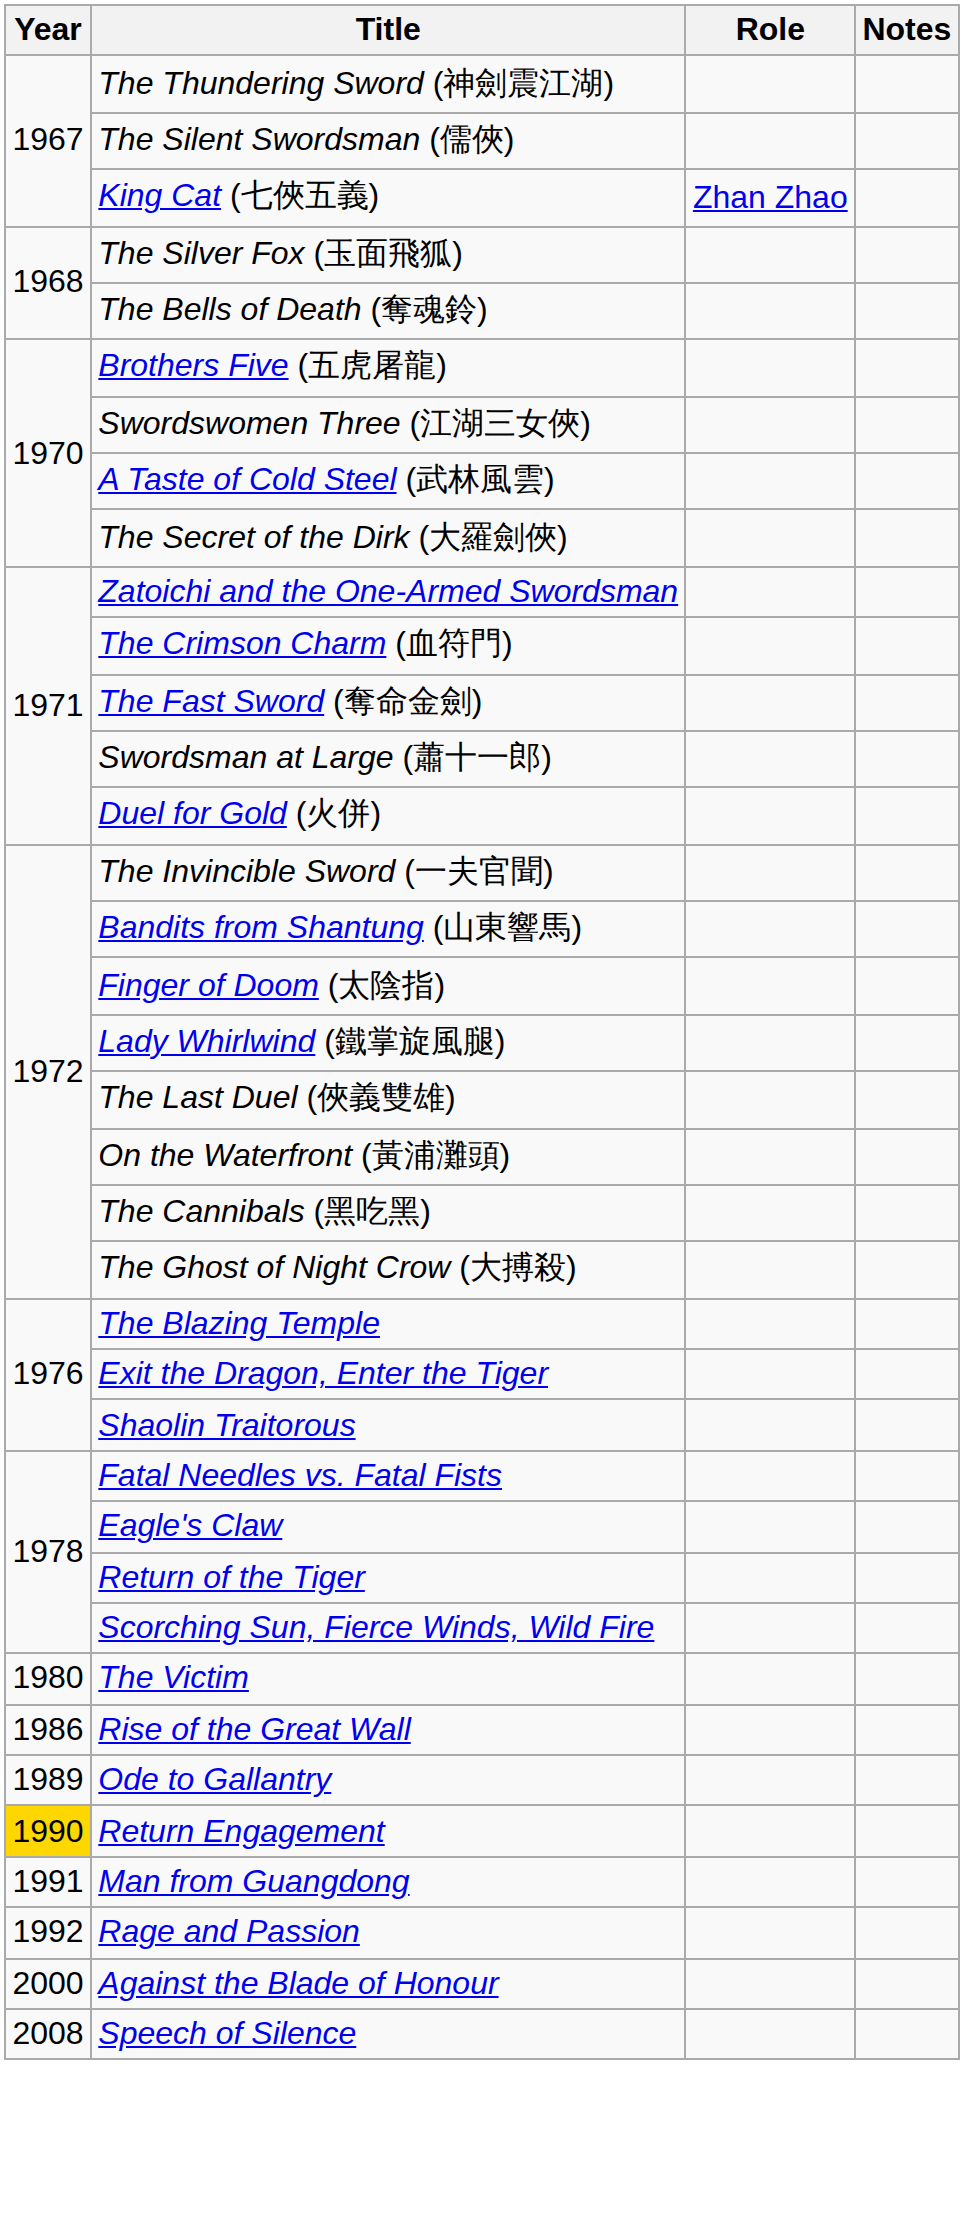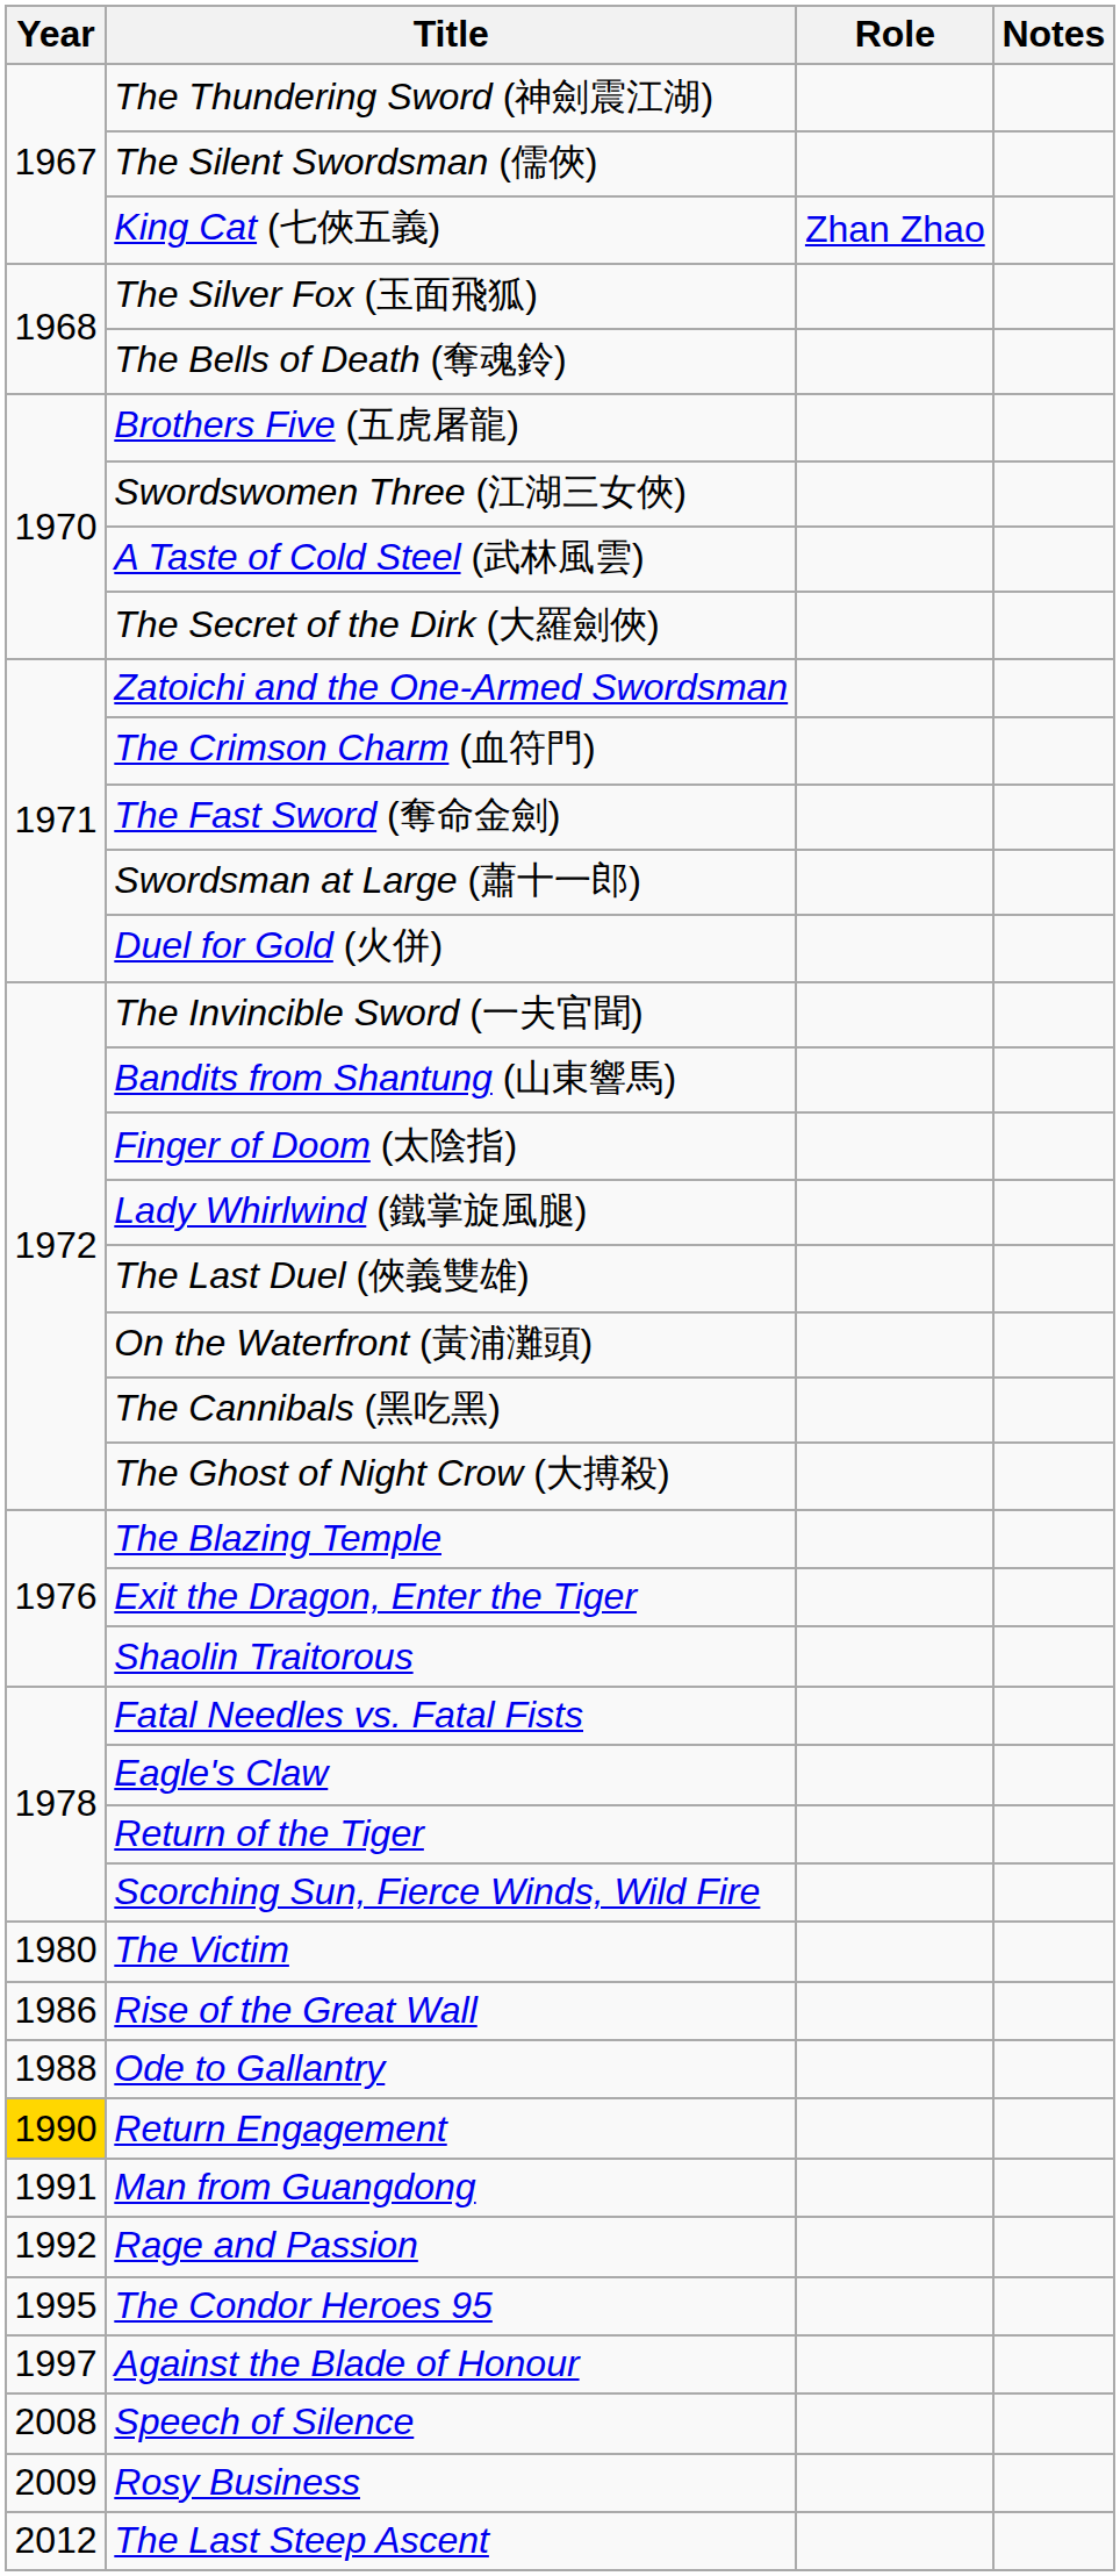 <table class="wikitable sortable">
 <tr>
 <th>Year</th>
 <th>Title</th>
 <th>Role</th>
 <th class="unsortable">Notes</th>
 </tr>
 <tr>
 <td rowspan=3>1967</td>
 <td><em>The Thundering Sword</em> (神劍震江湖)</td>
 <td></td>
 <td></td>
 </tr>
 <tr>
 <td><em>The Silent Swordsman</em> (儒俠)</td>
 <td></td>
 <td></td>
 </tr>
 <tr>
 <td><em><a href='#'>King Cat</a></em> (七俠五義)</td>
 <td><a href='#'>Zhan Zhao</a></td>
 <td></td>
 </tr>
 <tr>
 <td rowspan=2>1968</td>
 <td><em>The Silver Fox</em> (玉面飛狐)</td>
 <td></td>
 <td></td>
 </tr>
 <tr>
 <td><em>The Bells of Death</em> (奪魂鈴)</td>
 <td></td>
 <td></td>
 </tr>
 <tr>
 <td rowspan=4>1970</td>
 <td><em><a href='#'>Brothers Five</a></em> (五虎屠龍)</td>
 <td></td>
 <td></td>
 </tr>
 <tr>
 <td><em>Swordswomen Three</em> (江湖三女俠)</td>
 <td></td>
 <td></td>
 </tr>
 <tr>
 <td><em><a href='#'>A Taste of Cold Steel</a></em> (武林風雲)</td>
 <td></td>
 <td></td>
 </tr>
 <tr>
 <td><em>The Secret of the Dirk</em> (大羅劍俠)</td>
 <td></td>
 <td></td>
 </tr>
 <tr>
 <td rowspan=5>1971</td>
 <td><em><a href='#'>Zatoichi and the One-Armed Swordsman</a></em></td>
 <td></td>
 <td></td>
 </tr>
 <tr>
 <td><em><a href='#'>The Crimson Charm</a></em> (血符門)</td>
 <td></td>
 <td></td>
 </tr>
 <tr>
 <td><em><a href='#'>The Fast Sword</a></em> (奪命金劍)</td>
 <td></td>
 <td></td>
 </tr>
 <tr>
 <td><em>Swordsman at Large</em> (蕭十一郎)</td>
 <td></td>
 <td></td>
 </tr>
 <tr>
 <td><em><a href='#'>Duel for Gold</a></em> (火併)</td>
 <td></td>
 <td></td>
 </tr>
 <tr>
 <td rowspan=8>1972</td>
 <td><em>The Invincible Sword</em> (一夫官聞)</td>
 <td></td>
 <td></td>
 </tr>
 <tr>
 <td><em><a href='#'>Bandits from Shantung</a></em> (山東響馬)</td>
 <td></td>
 <td></td>
 </tr>
 <tr>
 <td><em><a href='#'>Finger of Doom</a></em> (太陰指)</td>
 <td></td>
 <td></td>
 </tr>
 <tr>
 <td><em><a href='#'>Lady Whirlwind</a></em> (鐵掌旋風腿)</td>
 <td></td>
 <td></td>
 </tr>
 <tr>
 <td><em>The Last Duel</em> (俠義雙雄)</td>
 <td></td>
 <td></td>
 </tr>
 <tr>
 <td><em>On the Waterfront</em> (黃浦灘頭)</td>
 <td></td>
 <td></td>
 </tr>
 <tr>
 <td><em>The Cannibals</em> (黑吃黑)</td>
 <td></td>
 <td></td>
 </tr>
 <tr>
 <td><em>The Ghost of Night Crow</em> (大搏殺)</td>
 <td></td>
 <td></td>
 </tr>
 <tr>
 <td rowspan=3>1976</td>
 <td><em><a href='#'>The Blazing Temple</a></em></td>
 <td></td>
 <td></td>
 </tr>
 <tr>
 <td><em><a href='#'>Exit the Dragon, Enter the Tiger</a></em></td>
 <td></td>
 <td></td>
 </tr>
 <tr>
 <td><em><a href='#'>Shaolin Traitorous</a></em></td>
 <td></td>
 <td></td>
 </tr>
 <tr>
 <td rowspan="4">1978</td>
 <td><em><a href='#'>Fatal Needles vs. Fatal Fists</a></em></td>
 <td></td>
 <td></td>
 </tr>
 <tr>
 <td><em><a href='#'>Eagle's Claw</a></em></td>
 <td></td>
 <td></td>
 </tr>
 <tr>
 <td><em><a href='#'>Return of the Tiger</a></em></td>
 <td></td>
 <td></td>
 </tr>
 <tr>
 <td><em><a href='#'>Scorching Sun, Fierce Winds, Wild Fire</a></em></td>
 <td></td>
 <td></td>
 </tr>
 <tr>
 <td>1980</td>
 <td><em><a href='#'>The Victim</a></em></td>
 <td></td>
 <td></td>
 </tr>
 <tr>
 <td>1986</td>
 <td><em><a href='#'>Rise of the Great Wall</a></em></td>
 <td></td>
 <td></td>
 </tr>
 <tr>
-<td>1989</td>
+<td>1988</td>
 <td><em><a href='#'>Ode to Gallantry</a></em></td>
 <td></td>
 <td></td>
 </tr>
 <tr>
 <td style="background: gold;">1990</td>
 <td><em><a href='#'>Return Engagement</a></em></td>
 <td></td>
 <td></td>
 </tr>
 <tr>
 <td>1991</td>
 <td><em><a href='#'>Man from Guangdong</a></em></td>
 <td></td>
 <td></td>
 </tr>
 <tr>
 <td>1992</td>
 <td><em><a href='#'>Rage and Passion</a></em></td>
 <td></td>
 <td></td>
 </tr>
 <tr>
-<td>2000</td>
+<td>1995</td>
+<td><em><a href='#'>The Condor Heroes 95</a></em></td>
+<td></td>
+<td></td>
+</tr>
+<tr>
+<td>1997</td>
 <td><em><a href='#'>Against the Blade of Honour</a></em></td>
 <td></td>
 <td></td>
 </tr>
 <tr>
 <td>2008</td>
 <td><em><a href='#'>Speech of Silence</a></em></td>
 <td></td>
 <td></td>
 </tr>
+<tr>
+<td>2009</td>
+<td><em><a href='#'>Rosy Business</a></em></td>
+<td></td>
+<td></td>
+</tr>
+<tr>
+<td>2012</td>
+<td><em><a href='#'>The Last Steep Ascent</a></em></td>
+<td></td>
+<td></td>
+</tr>
 </table>
